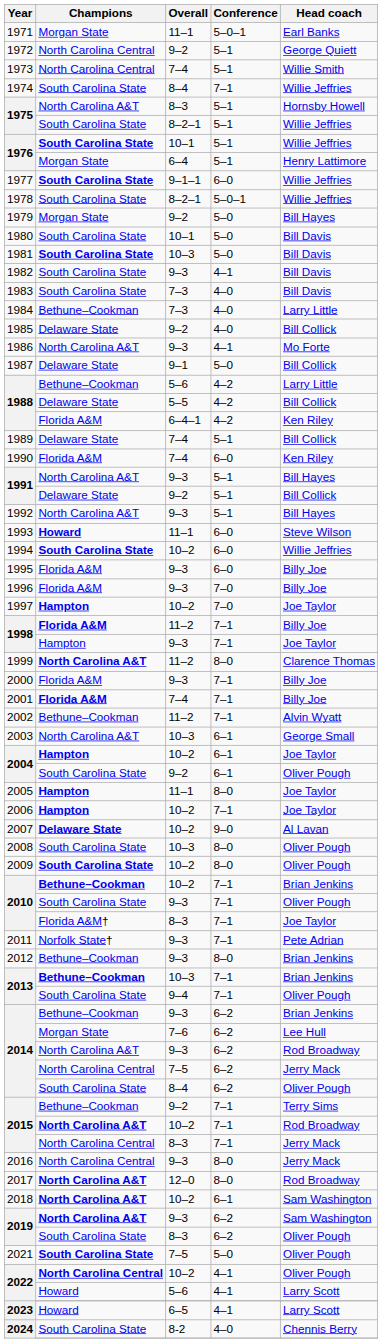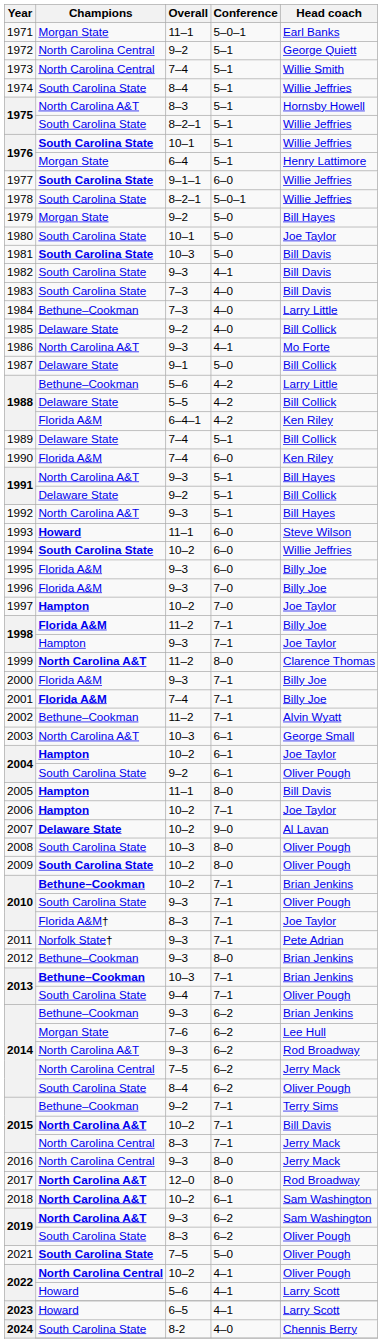 <table class="wikitable"|->
 <tr>
 <th>Year</th>
 <th>Champions</th>
 <th>Overall</th>
 <th>Conference</th>
 <th>Head coach</th>
 </tr>
 <tr>
 <td>1971</td>
 <td><a href='#'>Morgan State</a></td>
 <td>11–1</td>
 <td>5–0–1</td>
 <td><a href='#'>Earl Banks</a></td>
 </tr>
 <tr>
 <td>1972</td>
 <td><a href='#'>North Carolina Central</a></td>
 <td>9–2</td>
 <td>5–1</td>
 <td><a href='#'>George Quiett</a></td>
 </tr>
 <tr>
 <td>1973</td>
 <td><a href='#'>North Carolina Central</a></td>
 <td>7–4</td>
 <td>5–1</td>
 <td><a href='#'>Willie Smith</a></td>
 </tr>
 <tr>
 <td>1974</td>
 <td><a href='#'>South Carolina State</a></td>
 <td>8–4</td>
-<td>7–1</td>
+<td>5–1</td>
 <td><a href='#'>Willie Jeffries</a></td>
 </tr>
 <tr>
 <th rowspan=2>1975</th>
 <td><a href='#'>North Carolina A&T</a></td>
 <td>8–3</td>
 <td>5–1</td>
 <td><a href='#'>Hornsby Howell</a></td>
 </tr>
 <tr>
 <td><a href='#'>South Carolina State</a></td>
 <td>8–2–1</td>
 <td>5–1</td>
 <td><a href='#'>Willie Jeffries</a></td>
 </tr>
 <tr>
 <th rowspan=2>1976</th>
 <td><strong><a href='#'>South Carolina State</a></strong></td>
 <td>10–1</td>
 <td>5–1</td>
 <td><a href='#'>Willie Jeffries</a></td>
 </tr>
 <tr>
 <td><a href='#'>Morgan State</a></td>
 <td>6–4</td>
 <td>5–1</td>
 <td><a href='#'>Henry Lattimore</a></td>
 </tr>
 <tr>
 <td>1977</td>
 <td><strong><a href='#'>South Carolina State</a></strong></td>
 <td>9–1–1</td>
 <td>6–0</td>
 <td><a href='#'>Willie Jeffries</a></td>
 </tr>
 <tr>
 <td>1978</td>
 <td><a href='#'>South Carolina State</a></td>
 <td>8–2–1</td>
 <td>5–0–1</td>
 <td><a href='#'>Willie Jeffries</a></td>
 </tr>
 <tr>
 <td>1979</td>
 <td><a href='#'>Morgan State</a></td>
 <td>9–2</td>
 <td>5–0</td>
 <td><a href='#'>Bill Hayes</a></td>
 </tr>
 <tr>
 <td>1980</td>
 <td><a href='#'>South Carolina State</a></td>
 <td>10–1</td>
 <td>5–0</td>
-<td><a href='#'>Bill Davis</a></td>
+<td><a href='#'>Joe Taylor</a></td>
 </tr>
 <tr>
 <td>1981</td>
 <td><strong><a href='#'>South Carolina State</a></strong></td>
 <td>10–3</td>
 <td>5–0</td>
 <td><a href='#'>Bill Davis</a></td>
 </tr>
 <tr>
 <td>1982</td>
 <td><a href='#'>South Carolina State</a></td>
 <td>9–3</td>
 <td>4–1</td>
 <td><a href='#'>Bill Davis</a></td>
 </tr>
 <tr>
 <td>1983</td>
 <td><a href='#'>South Carolina State</a></td>
 <td>7–3</td>
 <td>4–0</td>
 <td><a href='#'>Bill Davis</a></td>
 </tr>
 <tr>
 <td>1984</td>
 <td><a href='#'>Bethune–Cookman</a></td>
 <td>7–3</td>
 <td>4–0</td>
 <td><a href='#'>Larry Little</a></td>
 </tr>
 <tr>
 <td>1985</td>
 <td><a href='#'>Delaware State</a></td>
 <td>9–2</td>
 <td>4–0</td>
 <td><a href='#'>Bill Collick</a></td>
 </tr>
 <tr>
 <td>1986</td>
 <td><a href='#'>North Carolina A&T</a></td>
 <td>9–3</td>
 <td>4–1</td>
 <td><a href='#'>Mo Forte</a></td>
 </tr>
 <tr>
 <td>1987</td>
 <td><a href='#'>Delaware State</a></td>
 <td>9–1</td>
 <td>5–0</td>
 <td><a href='#'>Bill Collick</a></td>
 </tr>
 <tr>
 <th rowspan=3>1988</th>
 <td><a href='#'>Bethune–Cookman</a></td>
 <td>5–6</td>
 <td>4–2</td>
 <td><a href='#'>Larry Little</a></td>
 </tr>
 <tr>
 <td><a href='#'>Delaware State</a></td>
 <td>5–5</td>
 <td>4–2</td>
 <td><a href='#'>Bill Collick</a></td>
 </tr>
 <tr>
 <td><a href='#'>Florida A&M</a></td>
 <td>6–4–1</td>
 <td>4–2</td>
 <td><a href='#'>Ken Riley</a></td>
 </tr>
 <tr>
 <td>1989</td>
 <td><a href='#'>Delaware State</a></td>
 <td>7–4</td>
 <td>5–1</td>
 <td><a href='#'>Bill Collick</a></td>
 </tr>
 <tr>
 <td>1990</td>
 <td><a href='#'>Florida A&M</a></td>
 <td>7–4</td>
 <td>6–0</td>
 <td><a href='#'>Ken Riley</a></td>
 </tr>
 <tr>
 <th rowspan=2>1991</th>
 <td><a href='#'>North Carolina A&T</a></td>
 <td>9–3</td>
 <td>5–1</td>
 <td><a href='#'>Bill Hayes</a></td>
 </tr>
 <tr>
 <td><a href='#'>Delaware State</a></td>
 <td>9–2</td>
 <td>5–1</td>
 <td><a href='#'>Bill Collick</a></td>
 </tr>
 <tr>
 <td>1992</td>
 <td><a href='#'>North Carolina A&T</a></td>
 <td>9–3</td>
 <td>5–1</td>
 <td><a href='#'>Bill Hayes</a></td>
 </tr>
 <tr>
 <td>1993</td>
 <td><strong><a href='#'>Howard</a></strong></td>
 <td>11–1</td>
 <td>6–0</td>
 <td><a href='#'>Steve Wilson</a></td>
 </tr>
 <tr>
 <td>1994</td>
 <td><strong><a href='#'>South Carolina State</a></strong></td>
 <td>10–2</td>
 <td>6–0</td>
 <td><a href='#'>Willie Jeffries</a></td>
 </tr>
 <tr>
 <td>1995</td>
 <td><a href='#'>Florida A&M</a></td>
 <td>9–3</td>
 <td>6–0</td>
 <td><a href='#'>Billy Joe</a></td>
 </tr>
 <tr>
 <td>1996</td>
 <td><a href='#'>Florida A&M</a></td>
 <td>9–3</td>
 <td>7–0</td>
 <td><a href='#'>Billy Joe</a></td>
 </tr>
 <tr>
 <td>1997</td>
 <td><strong><a href='#'>Hampton</a></strong></td>
 <td>10–2</td>
 <td>7–0</td>
 <td><a href='#'>Joe Taylor</a></td>
 </tr>
 <tr>
 <th rowspan=2>1998</th>
 <td><strong><a href='#'>Florida A&M</a></strong></td>
 <td>11–2</td>
 <td>7–1</td>
 <td><a href='#'>Billy Joe</a></td>
 </tr>
 <tr>
 <td><a href='#'>Hampton</a></td>
 <td>9–3</td>
 <td>7–1</td>
 <td><a href='#'>Joe Taylor</a></td>
 </tr>
 <tr>
 <td>1999</td>
 <td><strong><a href='#'>North Carolina A&T</a></strong></td>
 <td>11–2</td>
 <td>8–0</td>
 <td><a href='#'>Clarence Thomas</a></td>
 </tr>
 <tr>
 <td>2000</td>
 <td><a href='#'>Florida A&M</a></td>
 <td>9–3</td>
 <td>7–1</td>
 <td><a href='#'>Billy Joe</a></td>
 </tr>
 <tr>
 <td>2001</td>
 <td><strong><a href='#'>Florida A&M</a></strong></td>
 <td>7–4</td>
 <td>7–1</td>
 <td><a href='#'>Billy Joe</a></td>
 </tr>
 <tr>
 <td>2002</td>
 <td><a href='#'>Bethune–Cookman</a></td>
 <td>11–2</td>
 <td>7–1</td>
 <td><a href='#'>Alvin Wyatt</a></td>
 </tr>
 <tr>
 <td>2003</td>
 <td><a href='#'>North Carolina A&T</a></td>
 <td>10–3</td>
 <td>6–1</td>
 <td><a href='#'>George Small</a></td>
 </tr>
 <tr>
 <th rowspan=2>2004</th>
 <td><strong><a href='#'>Hampton</a></strong></td>
 <td>10–2</td>
 <td>6–1</td>
 <td><a href='#'>Joe Taylor</a></td>
 </tr>
 <tr>
 <td><a href='#'>South Carolina State</a></td>
 <td>9–2</td>
 <td>6–1</td>
 <td><a href='#'>Oliver Pough</a></td>
 </tr>
 <tr>
 <td>2005</td>
 <td><strong><a href='#'>Hampton</a></strong></td>
 <td>11–1</td>
 <td>8–0</td>
-<td><a href='#'>Joe Taylor</a></td>
+<td><a href='#'>Bill Davis</a></td>
 </tr>
 <tr>
 <td>2006</td>
 <td><strong><a href='#'>Hampton</a></strong></td>
 <td>10–2</td>
 <td>7–1</td>
 <td><a href='#'>Joe Taylor</a></td>
 </tr>
 <tr>
 <td>2007</td>
 <td><strong><a href='#'>Delaware State</a></strong></td>
 <td>10–2</td>
 <td>9–0</td>
 <td><a href='#'>Al Lavan</a></td>
 </tr>
 <tr>
 <td>2008</td>
 <td><a href='#'>South Carolina State</a></td>
 <td>10–3</td>
 <td>8–0</td>
 <td><a href='#'>Oliver Pough</a></td>
 </tr>
 <tr>
 <td>2009</td>
 <td><strong><a href='#'>South Carolina State</a></strong></td>
 <td>10–2</td>
 <td>8–0</td>
 <td><a href='#'>Oliver Pough</a></td>
 </tr>
 <tr>
 <th rowspan=3>2010</th>
 <td><strong><a href='#'>Bethune–Cookman</a></strong></td>
 <td>10–2</td>
 <td>7–1</td>
 <td><a href='#'>Brian Jenkins</a></td>
 </tr>
 <tr>
 <td><a href='#'>South Carolina State</a></td>
 <td>9–3</td>
 <td>7–1</td>
 <td><a href='#'>Oliver Pough</a></td>
 </tr>
 <tr>
 <td><a href='#'>Florida A&M</a>†</td>
 <td>8–3</td>
 <td>7–1</td>
 <td><a href='#'>Joe Taylor</a></td>
 </tr>
 <tr>
 <td>2011</td>
 <td><a href='#'>Norfolk State</a>†</td>
 <td>9–3</td>
 <td>7–1</td>
 <td><a href='#'>Pete Adrian</a></td>
 </tr>
 <tr>
 <td>2012</td>
 <td><a href='#'>Bethune–Cookman</a></td>
 <td>9–3</td>
 <td>8–0</td>
 <td><a href='#'>Brian Jenkins</a></td>
 </tr>
 <tr>
 <th rowspan=2>2013</th>
 <td><strong><a href='#'>Bethune–Cookman</a></strong></td>
 <td>10–3</td>
 <td>7–1</td>
 <td><a href='#'>Brian Jenkins</a></td>
 </tr>
 <tr>
 <td><a href='#'>South Carolina State</a></td>
 <td>9–4</td>
 <td>7–1</td>
 <td><a href='#'>Oliver Pough</a></td>
 </tr>
 <tr>
 <th rowspan=5>2014</th>
 <td><a href='#'>Bethune–Cookman</a></td>
 <td>9–3</td>
 <td>6–2</td>
 <td><a href='#'>Brian Jenkins</a></td>
 </tr>
 <tr>
 <td><a href='#'>Morgan State</a></td>
 <td>7–6</td>
 <td>6–2</td>
 <td><a href='#'>Lee Hull</a></td>
 </tr>
 <tr>
 <td><a href='#'>North Carolina A&T</a></td>
 <td>9–3</td>
 <td>6–2</td>
 <td><a href='#'>Rod Broadway</a></td>
 </tr>
 <tr>
 <td><a href='#'>North Carolina Central</a></td>
 <td>7–5</td>
 <td>6–2</td>
 <td><a href='#'>Jerry Mack</a></td>
 </tr>
 <tr>
 <td><a href='#'>South Carolina State</a></td>
 <td>8–4</td>
 <td>6–2</td>
 <td><a href='#'>Oliver Pough</a></td>
 </tr>
 <tr>
 <th rowspan=3>2015</th>
 <td><a href='#'>Bethune–Cookman</a></td>
 <td>9–2</td>
 <td>7–1</td>
 <td><a href='#'>Terry Sims</a></td>
 </tr>
 <tr>
 <td><strong><a href='#'>North Carolina A&T</a></strong></td>
 <td>10–2</td>
 <td>7–1</td>
-<td><a href='#'>Rod Broadway</a></td>
+<td><a href='#'>Bill Davis</a></td>
 </tr>
 <tr>
 <td><a href='#'>North Carolina Central</a></td>
 <td>8–3</td>
 <td>7–1</td>
 <td><a href='#'>Jerry Mack</a></td>
 </tr>
 <tr>
 <td>2016</td>
 <td><a href='#'>North Carolina Central</a></td>
 <td>9–3</td>
 <td>8–0</td>
 <td><a href='#'>Jerry Mack</a></td>
 </tr>
 <tr>
 <td>2017</td>
 <td><strong><a href='#'>North Carolina A&T</a></strong></td>
 <td>12–0</td>
 <td>8–0</td>
 <td><a href='#'>Rod Broadway</a></td>
 </tr>
 <tr>
 <td>2018</td>
 <td><strong><a href='#'>North Carolina A&T</a></strong></td>
 <td>10–2</td>
 <td>6–1</td>
 <td><a href='#'>Sam Washington</a></td>
 </tr>
 <tr>
 <th rowspan=2>2019</th>
 <td><strong><a href='#'>North Carolina A&T</a></strong></td>
 <td>9–3</td>
 <td>6–2</td>
 <td><a href='#'>Sam Washington</a></td>
 </tr>
 <tr>
 <td><a href='#'>South Carolina State</a></td>
 <td>8–3</td>
 <td>6–2</td>
 <td><a href='#'>Oliver Pough</a></td>
 </tr>
 <tr>
 <td>2021</td>
 <td><strong><a href='#'>South Carolina State</a></strong></td>
 <td>7–5</td>
 <td>5–0</td>
 <td><a href='#'>Oliver Pough</a></td>
 </tr>
 <tr>
 <th rowspan=2>2022</th>
 <td><strong><a href='#'>North Carolina Central</a></strong></td>
 <td>10–2</td>
 <td>4–1</td>
 <td><a href='#'>Oliver Pough</a></td>
 </tr>
 <tr>
 <td><a href='#'>Howard</a></td>
 <td>5–6</td>
 <td>4–1</td>
 <td><a href='#'>Larry Scott</a></td>
 </tr>
 <tr>
 <th rowspan=2>2023</th>
 </tr>
 <tr>
 <td><a href='#'>Howard</a></td>
 <td>6–5</td>
 <td>4–1</td>
 <td><a href='#'>Larry Scott</a></td>
 </tr>
 <tr>
 <th rowspan=2>2024</th>
 <td><a href='#'>South Carolina State</a></td>
 <td>8-2</td>
 <td>4–0</td>
 <td><a href='#'>Chennis Berry</a></td>
 </tr>
 <tr>
 </tr>
 </table>
